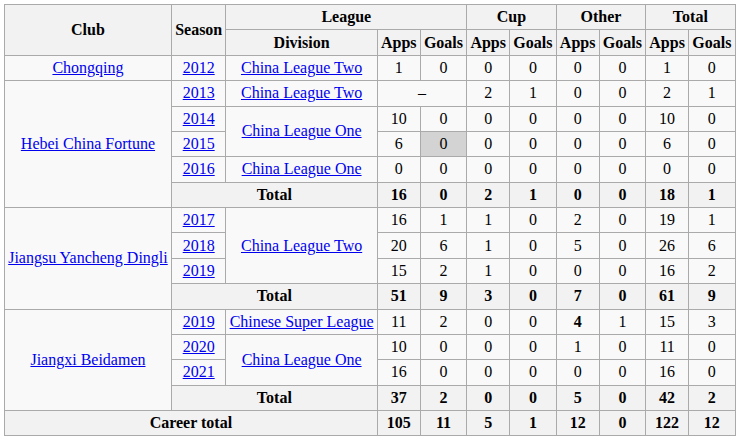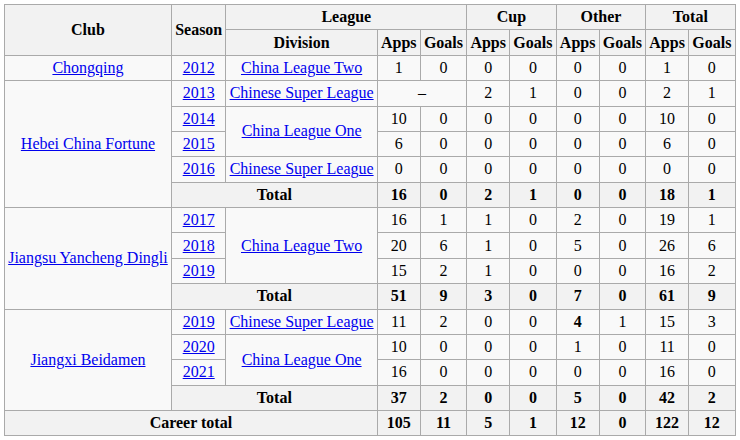 <table class="wikitable" style="text-align: center">
 <tr>
 <th rowspan="2">Club</th>
 <th rowspan="2">Season</th>
 <th colspan="3">League</th>
 <th colspan="2">Cup</th>
 <th colspan="2">Other</th>
 <th colspan="2">Total</th>
 </tr>
 <tr>
 <th>Division</th>
 <th>Apps</th>
 <th>Goals</th>
 <th>Apps</th>
 <th>Goals</th>
 <th>Apps</th>
 <th>Goals</th>
 <th>Apps</th>
 <th>Goals</th>
 </tr>
 <tr>
 <td><a href='#'>Chongqing</a></td>
 <td><a href='#'>2012</a></td>
 <td><a href='#'>China League Two</a></td>
 <td>1</td>
 <td>0</td>
 <td>0</td>
 <td>0</td>
 <td>0</td>
 <td>0</td>
 <td>1</td>
 <td>0</td>
 </tr>
 <tr>
 <td rowspan="5"><a href='#'>Hebei China Fortune</a></td>
 <td><a href='#'>2013</a></td>
-<td><a href='#'>China League Two</a></td>
+<td><a href='#'>Chinese Super League</a></td>
 <td colspan="2">–</td>
 <td>2</td>
 <td>1</td>
 <td>0</td>
 <td>0</td>
 <td>2</td>
 <td>1</td>
 </tr>
 <tr>
 <td><a href='#'>2014</a></td>
 <td rowspan="2"><a href='#'>China League One</a></td>
 <td>10</td>
 <td>0</td>
 <td>0</td>
 <td>0</td>
 <td>0</td>
 <td>0</td>
 <td>10</td>
 <td>0</td>
 </tr>
 <tr>
 <td><a href='#'>2015</a></td>
 <td>6</td>
-<td style="background: lightgrey;">0</td>
+<td>0</td>
 <td>0</td>
 <td>0</td>
 <td>0</td>
 <td>0</td>
 <td>6</td>
 <td>0</td>
 </tr>
 <tr>
 <td><a href='#'>2016</a></td>
-<td><a href='#'>China League One</a></td>
+<td><a href='#'>Chinese Super League</a></td>
 <td>0</td>
 <td>0</td>
 <td>0</td>
 <td>0</td>
 <td>0</td>
 <td>0</td>
 <td>0</td>
 <td>0</td>
 </tr>
 <tr>
 <th colspan=2>Total</th>
 <th>16</th>
 <th>0</th>
 <th>2</th>
 <th>1</th>
 <th>0</th>
 <th>0</th>
 <th>18</th>
 <th>1</th>
 </tr>
 <tr>
 <td rowspan="4"><a href='#'>Jiangsu Yancheng Dingli</a></td>
 <td><a href='#'>2017</a></td>
 <td rowspan="3"><a href='#'>China League Two</a></td>
 <td>16</td>
 <td>1</td>
 <td>1</td>
 <td>0</td>
 <td>2</td>
 <td>0</td>
 <td>19</td>
 <td>1</td>
 </tr>
 <tr>
 <td><a href='#'>2018</a></td>
 <td>20</td>
 <td>6</td>
 <td>1</td>
 <td>0</td>
 <td>5</td>
 <td>0</td>
 <td>26</td>
 <td>6</td>
 </tr>
 <tr>
 <td><a href='#'>2019</a></td>
 <td>15</td>
 <td>2</td>
 <td>1</td>
 <td>0</td>
 <td>0</td>
 <td>0</td>
 <td>16</td>
 <td>2</td>
 </tr>
 <tr>
 <th colspan=2>Total</th>
 <th>51</th>
 <th>9</th>
 <th>3</th>
 <th>0</th>
 <th>7</th>
 <th>0</th>
 <th>61</th>
 <th>9</th>
 </tr>
 <tr>
 <td rowspan="4"><a href='#'>Jiangxi Beidamen</a></td>
 <td><a href='#'>2019</a></td>
 <td><a href='#'>Chinese Super League</a></td>
 <td>11</td>
 <td>2</td>
 <td>0</td>
 <td>0</td>
 <td><strong>4</strong></td>
 <td>1</td>
 <td>15</td>
 <td>3</td>
 </tr>
 <tr>
 <td><a href='#'>2020</a></td>
 <td rowspan="2"><a href='#'>China League One</a></td>
 <td>10</td>
 <td>0</td>
 <td>0</td>
 <td>0</td>
 <td>1</td>
 <td>0</td>
 <td>11</td>
 <td>0</td>
 </tr>
 <tr>
 <td><a href='#'>2021</a></td>
 <td>16</td>
 <td>0</td>
 <td>0</td>
 <td>0</td>
 <td>0</td>
 <td>0</td>
 <td>16</td>
 <td>0</td>
 </tr>
 <tr>
 <th colspan=2>Total</th>
 <th>37</th>
 <th>2</th>
 <th>0</th>
 <th>0</th>
 <th>5</th>
 <th>0</th>
 <th>42</th>
 <th>2</th>
 </tr>
 <tr>
 <th colspan=3>Career total</th>
 <th>105</th>
 <th>11</th>
 <th>5</th>
 <th>1</th>
 <th>12</th>
 <th>0</th>
 <th>122</th>
 <th>12</th>
 </tr>
 </table>
